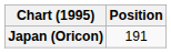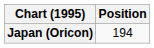 <table class="wikitable plainrowheaders" style="text-align:center">
 <tr>
 <th>Chart (1995)</th>
 <th>Position</th>
 </tr>
 <tr>
 <th scope="row">Japan (Oricon)</th>
-<td>191</td>
+<td>194</td>
 </tr>
 </table>
